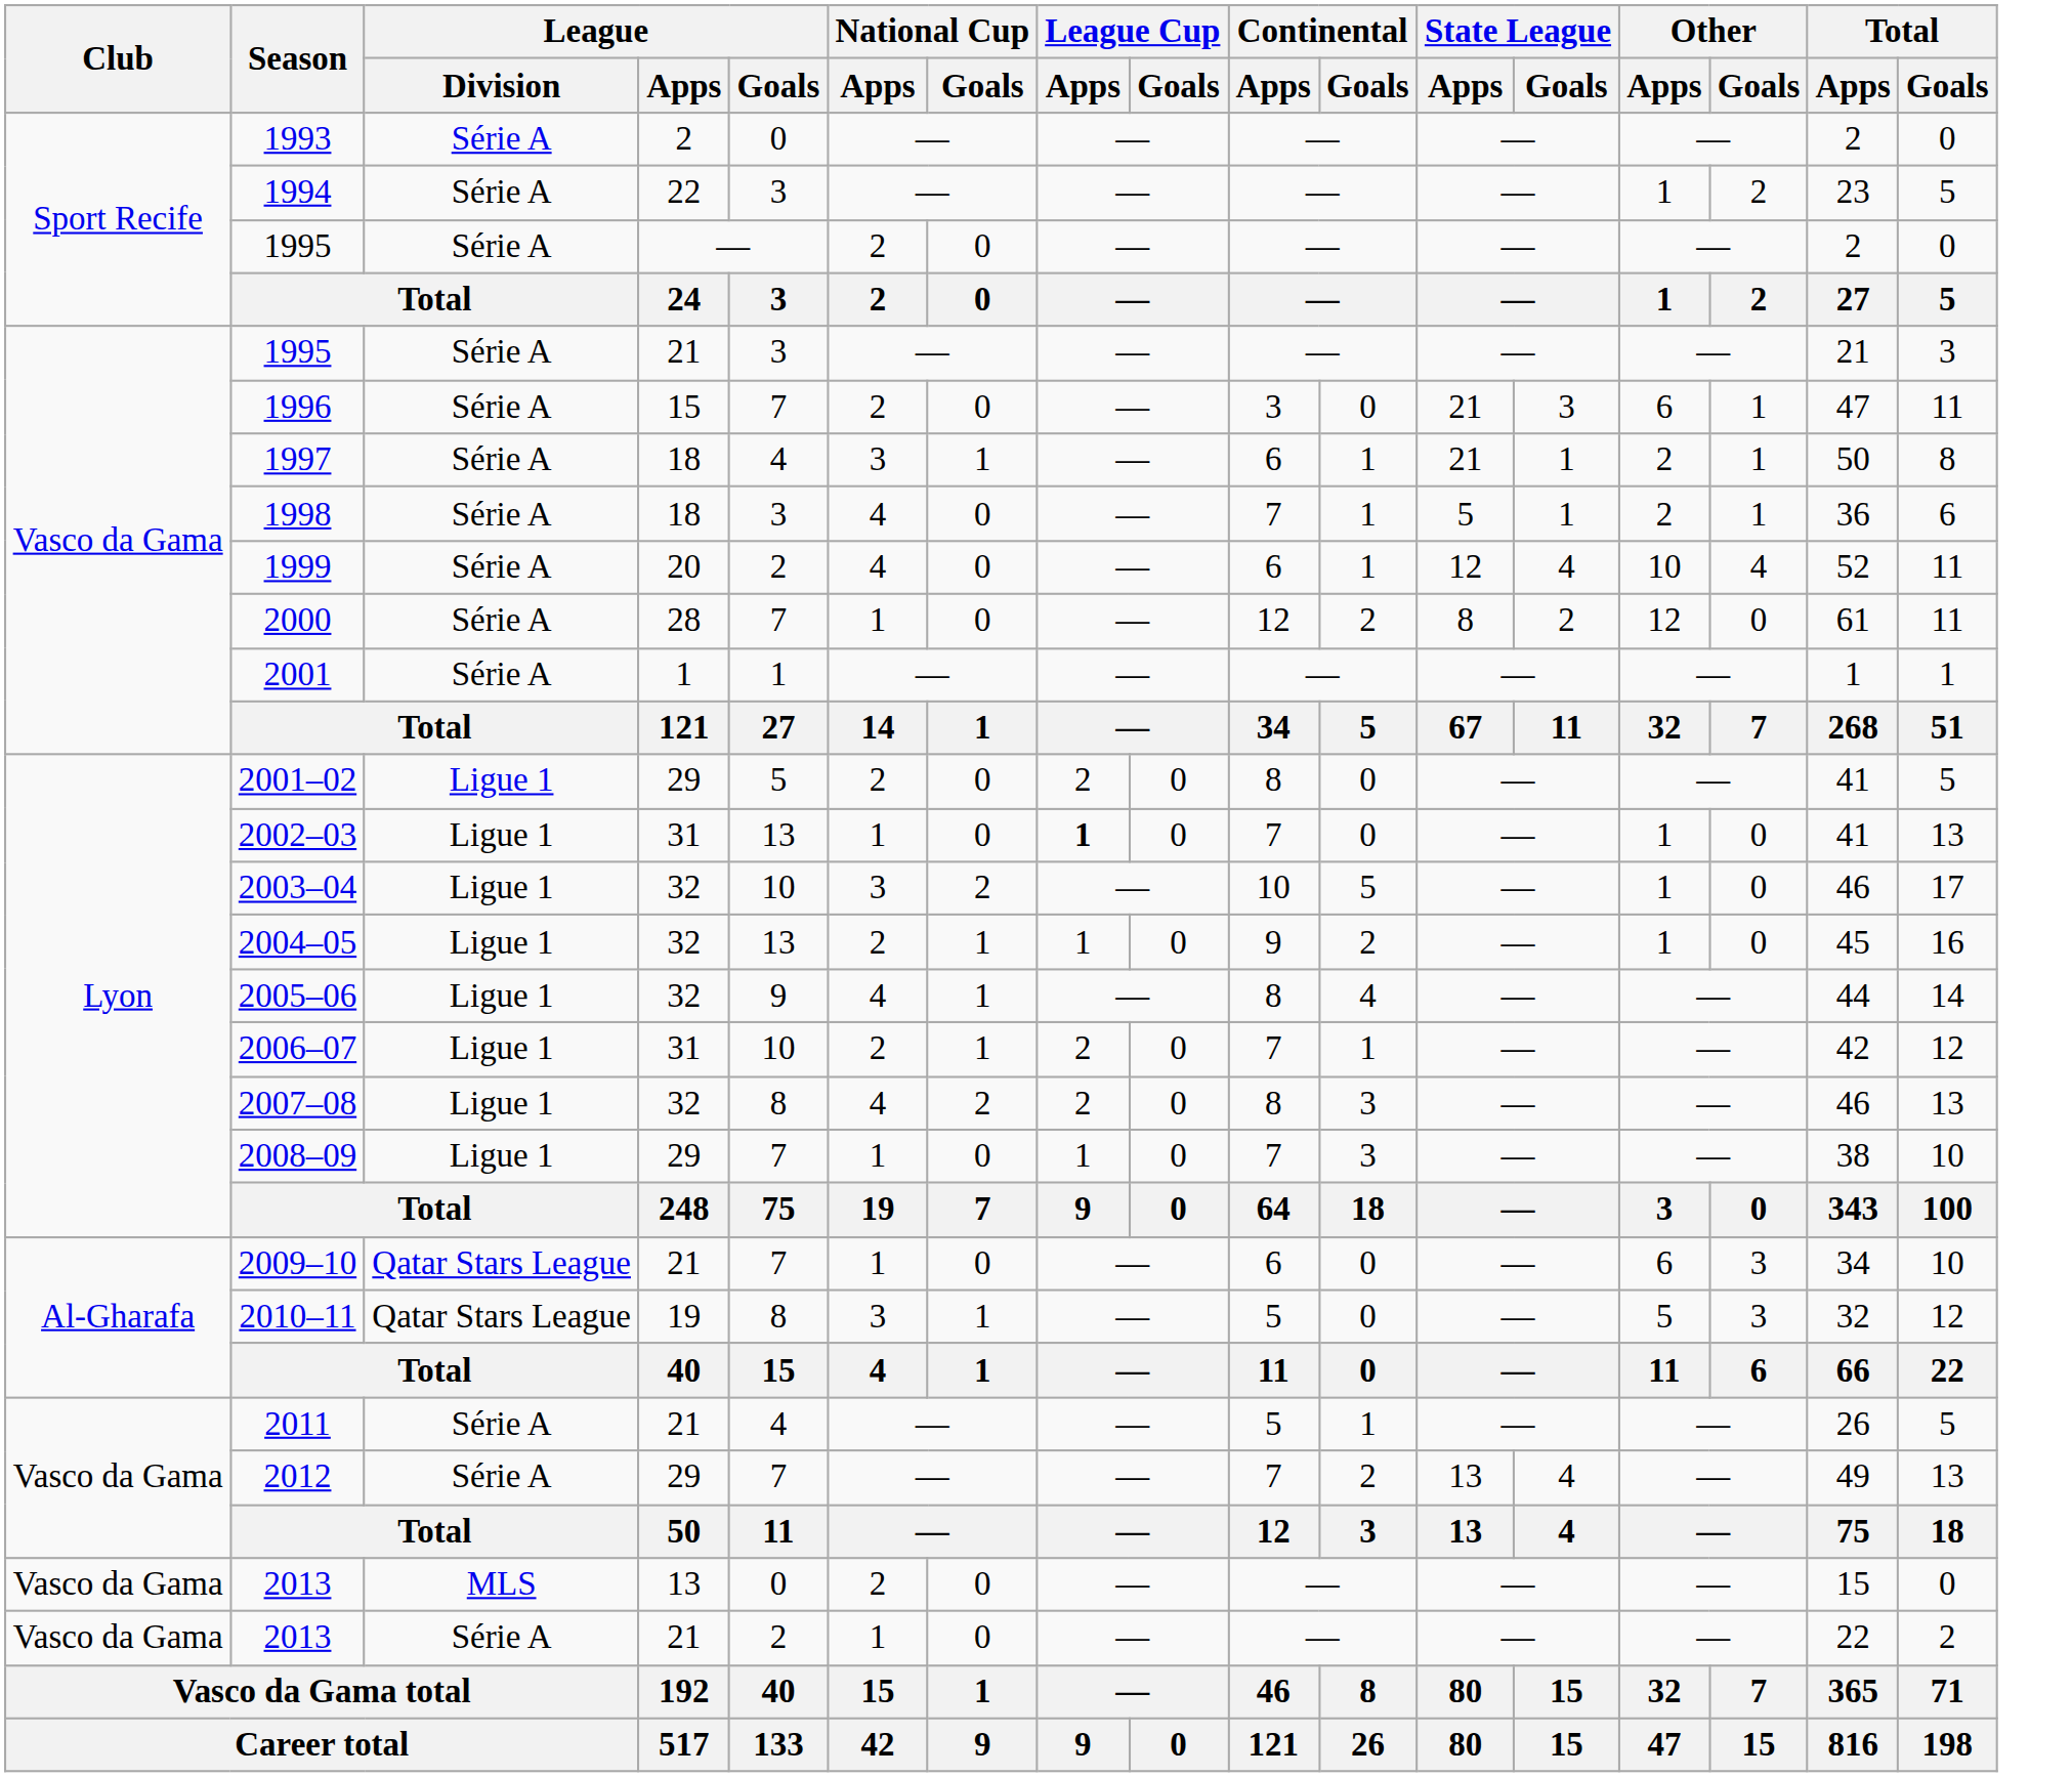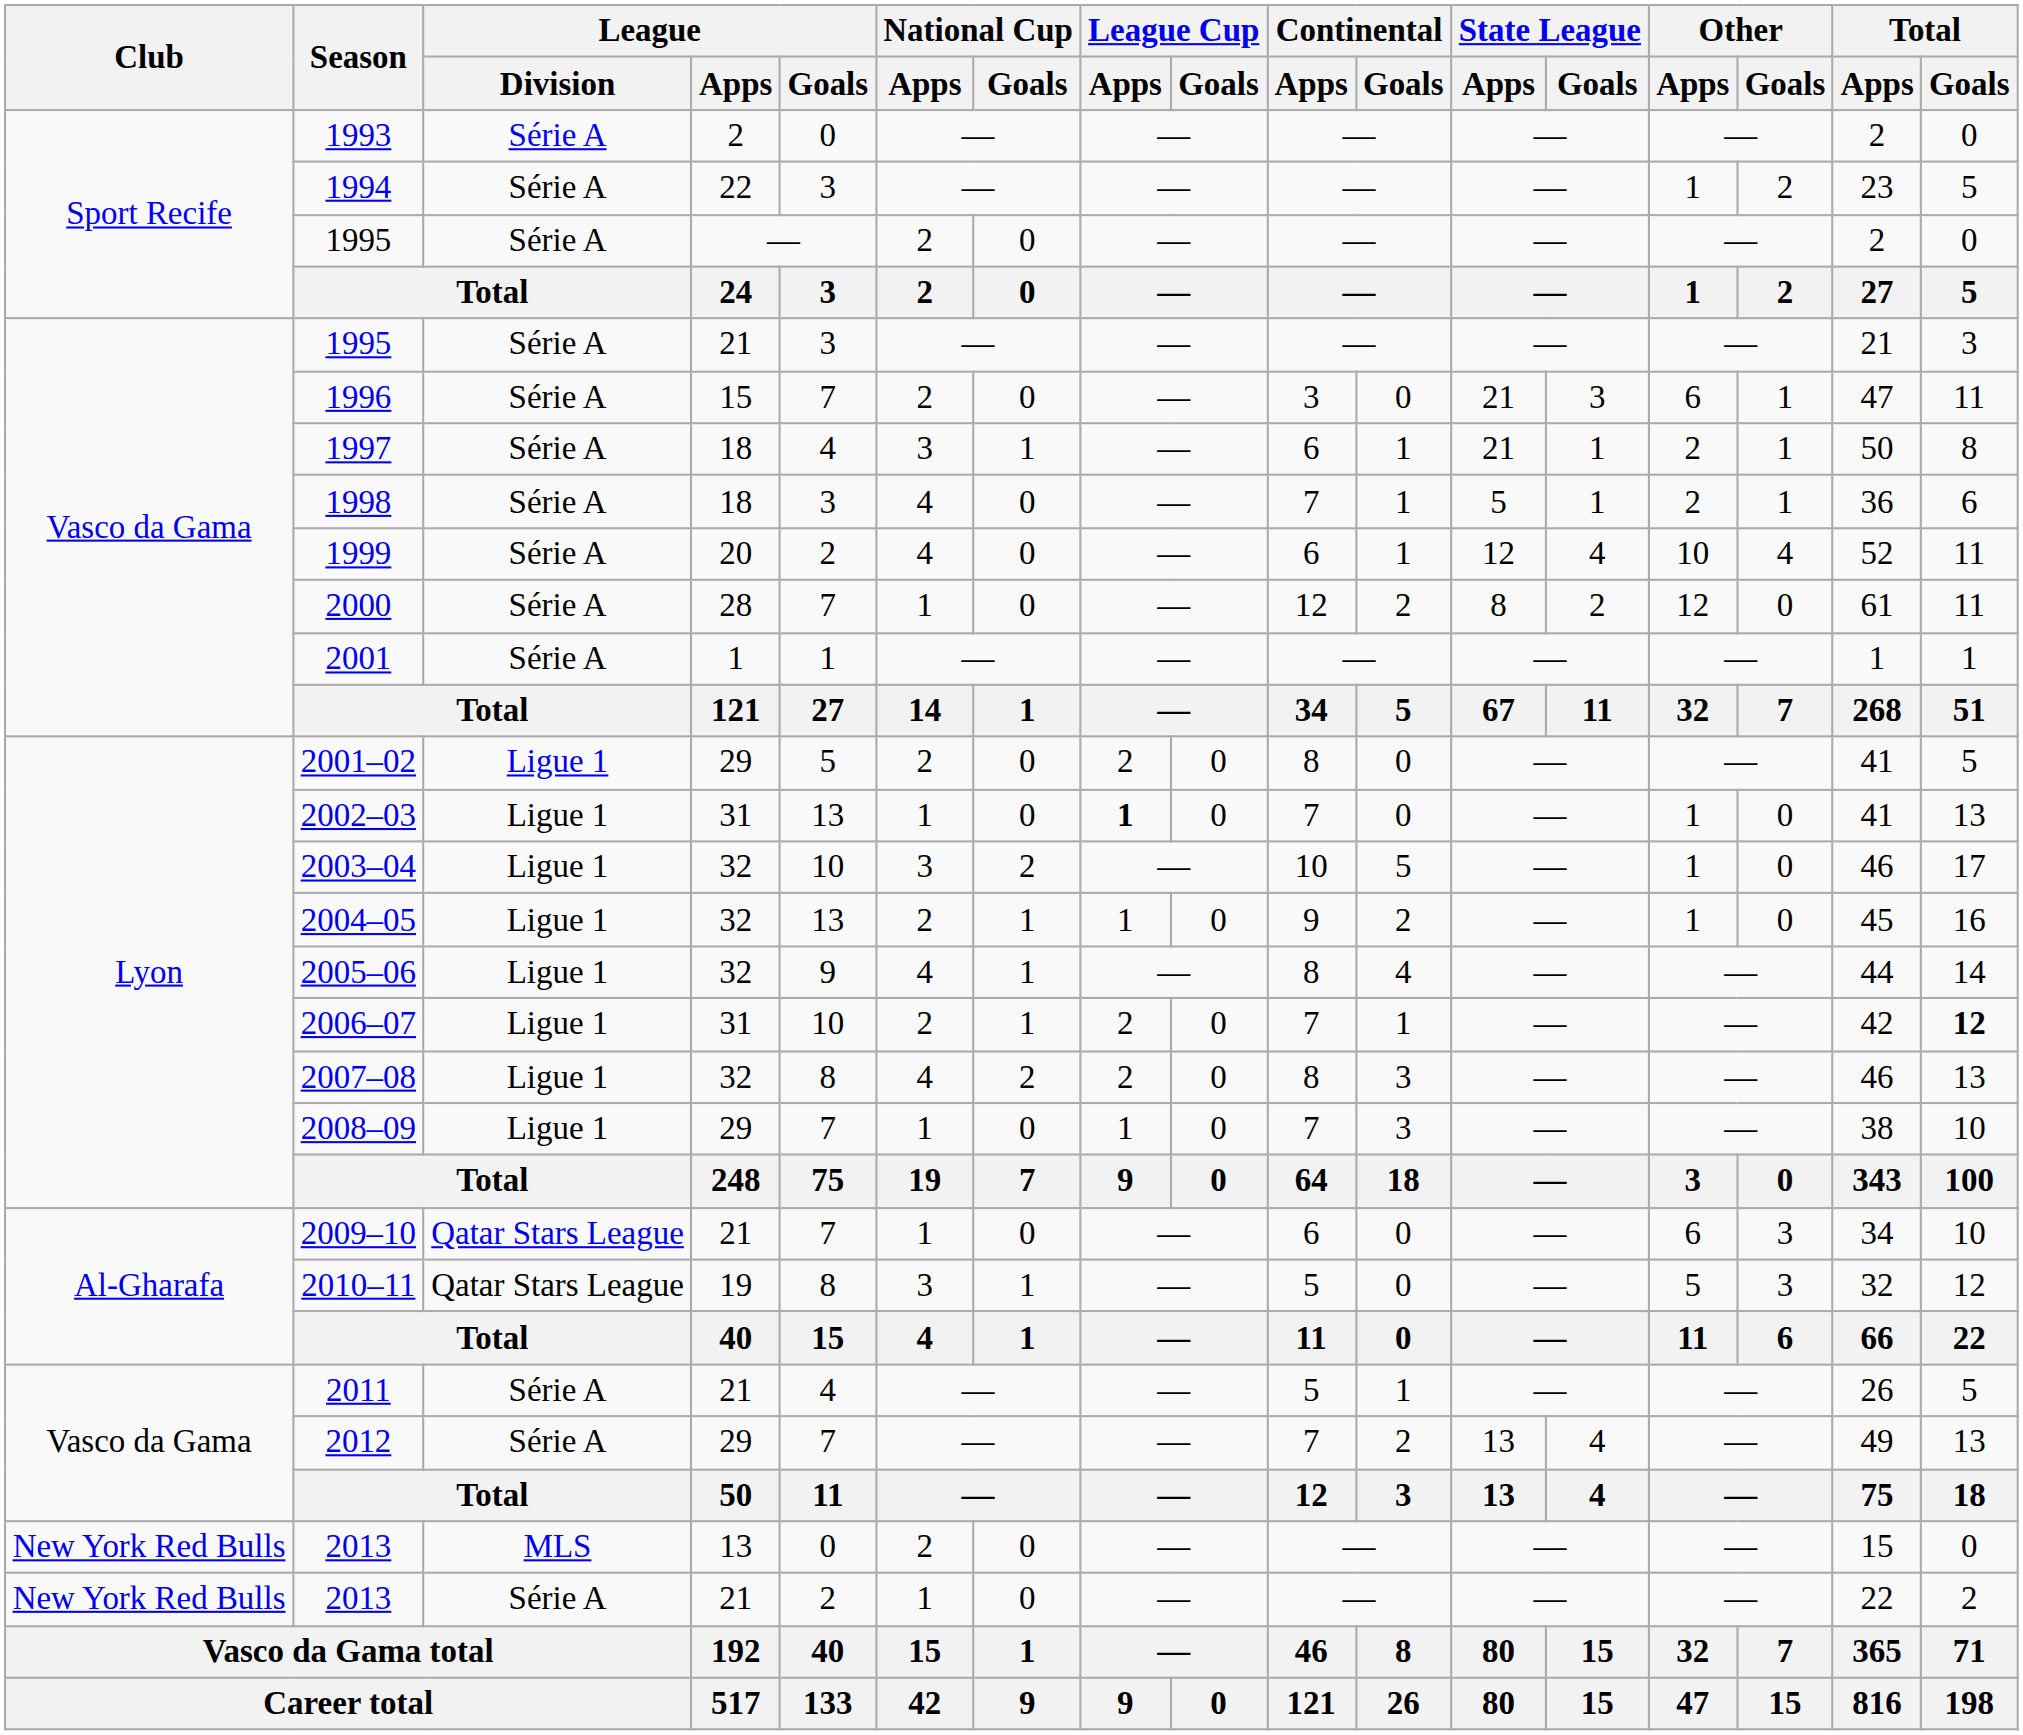 <table class="wikitable" style="text-align:center">
 <tr>
 <th rowspan="2">Club</th>
 <th rowspan="2">Season</th>
 <th colspan="3">League</th>
 <th colspan="2">National Cup</th>
 <th colspan="2"><a href='#'>League Cup</a></th>
 <th colspan="2">Continental</th>
 <th colspan="2"><a href='#'>State League</a></th>
 <th colspan="2">Other</th>
 <th colspan="2">Total</th>
 </tr>
 <tr>
 <th>Division</th>
 <th>Apps</th>
 <th>Goals</th>
 <th>Apps</th>
 <th>Goals</th>
 <th>Apps</th>
 <th>Goals</th>
 <th>Apps</th>
 <th>Goals</th>
 <th>Apps</th>
 <th>Goals</th>
 <th>Apps</th>
 <th>Goals</th>
 <th>Apps</th>
 <th>Goals</th>
 </tr>
 <tr>
 <td rowspan="4"><a href='#'>Sport Recife</a></td>
 <td><a href='#'>1993</a></td>
 <td><a href='#'>Série A</a></td>
 <td>2</td>
 <td>0</td>
 <td colspan="2">—</td>
 <td colspan="2">—</td>
 <td colspan="2">—</td>
 <td colspan="2">—</td>
 <td colspan="2">—</td>
 <td>2</td>
 <td>0</td>
 </tr>
 <tr>
 <td><a href='#'>1994</a></td>
 <td>Série A</td>
 <td>22</td>
 <td>3</td>
 <td colspan="2">—</td>
 <td colspan="2">—</td>
 <td colspan="2">—</td>
 <td colspan="2">—</td>
 <td>1</td>
 <td>2</td>
 <td>23</td>
 <td>5</td>
 </tr>
 <tr>
 <td>1995</td>
 <td>Série A</td>
 <td colspan="2">—</td>
 <td>2</td>
 <td>0</td>
 <td colspan="2">—</td>
 <td colspan="2">—</td>
 <td colspan="2">—</td>
 <td colspan="2">—</td>
 <td>2</td>
 <td>0</td>
 </tr>
 <tr>
 <th colspan="2">Total</th>
 <th>24</th>
 <th>3</th>
 <th>2</th>
 <th>0</th>
 <th colspan="2">—</th>
 <th colspan="2">—</th>
 <th colspan="2">—</th>
 <th>1</th>
 <th>2</th>
 <th>27</th>
 <th>5</th>
 </tr>
 <tr>
 <td rowspan="8"><a href='#'>Vasco da Gama</a></td>
 <td><a href='#'>1995</a></td>
 <td>Série A</td>
 <td>21</td>
 <td>3</td>
 <td colspan="2">—</td>
 <td colspan="2">—</td>
 <td colspan="2">—</td>
 <td colspan="2">—</td>
 <td colspan="2">—</td>
 <td>21</td>
 <td>3</td>
 </tr>
 <tr>
 <td><a href='#'>1996</a></td>
 <td>Série A</td>
 <td>15</td>
 <td>7</td>
 <td>2</td>
 <td>0</td>
 <td colspan="2">—</td>
 <td>3</td>
 <td>0</td>
 <td>21</td>
 <td>3</td>
 <td>6</td>
 <td>1</td>
 <td>47</td>
 <td>11</td>
 </tr>
 <tr>
 <td><a href='#'>1997</a></td>
 <td>Série A</td>
 <td>18</td>
 <td>4</td>
 <td>3</td>
 <td>1</td>
 <td colspan="2">—</td>
 <td>6</td>
 <td>1</td>
 <td>21</td>
 <td>1</td>
 <td>2</td>
 <td>1</td>
 <td>50</td>
 <td>8</td>
 </tr>
 <tr>
 <td><a href='#'>1998</a></td>
 <td>Série A</td>
 <td>18</td>
 <td>3</td>
 <td>4</td>
 <td>0</td>
 <td colspan="2">—</td>
 <td>7</td>
 <td>1</td>
 <td>5</td>
 <td>1</td>
 <td>2</td>
 <td>1</td>
 <td>36</td>
 <td>6</td>
 </tr>
 <tr>
 <td><a href='#'>1999</a></td>
 <td>Série A</td>
 <td>20</td>
 <td>2</td>
 <td>4</td>
 <td>0</td>
 <td colspan="2">—</td>
 <td>6</td>
 <td>1</td>
 <td>12</td>
 <td>4</td>
 <td>10</td>
 <td>4</td>
 <td>52</td>
 <td>11</td>
 </tr>
 <tr>
 <td><a href='#'>2000</a></td>
 <td>Série A</td>
 <td>28</td>
 <td>7</td>
 <td>1</td>
 <td>0</td>
 <td colspan="2">—</td>
 <td>12</td>
 <td>2</td>
 <td>8</td>
 <td>2</td>
 <td>12</td>
 <td>0</td>
 <td>61</td>
 <td>11</td>
 </tr>
 <tr>
 <td><a href='#'>2001</a></td>
 <td>Série A</td>
 <td>1</td>
 <td>1</td>
 <td colspan="2">—</td>
 <td colspan="2">—</td>
 <td colspan="2">—</td>
 <td colspan="2">—</td>
 <td colspan="2">—</td>
 <td>1</td>
 <td>1</td>
 </tr>
 <tr>
 <th colspan="2">Total</th>
 <th>121</th>
 <th>27</th>
 <th>14</th>
 <th>1</th>
 <th colspan="2">—</th>
 <th>34</th>
 <th>5</th>
 <th>67</th>
 <th>11</th>
 <th>32</th>
 <th>7</th>
 <th>268</th>
 <th>51</th>
 </tr>
 <tr>
 <td rowspan="9"><a href='#'>Lyon</a></td>
 <td><a href='#'>2001–02</a></td>
 <td><a href='#'>Ligue 1</a></td>
 <td>29</td>
 <td>5</td>
 <td>2</td>
 <td>0</td>
 <td>2</td>
 <td>0</td>
 <td>8</td>
 <td>0</td>
 <td colspan="2">—</td>
 <td colspan="2">—</td>
 <td>41</td>
 <td>5</td>
 </tr>
 <tr>
 <td><a href='#'>2002–03</a></td>
 <td>Ligue 1</td>
 <td>31</td>
 <td>13</td>
 <td>1</td>
 <td>0</td>
 <td><strong>1</strong></td>
 <td>0</td>
 <td>7</td>
 <td>0</td>
 <td colspan="2">—</td>
 <td>1</td>
 <td>0</td>
 <td>41</td>
 <td>13</td>
 </tr>
 <tr>
 <td><a href='#'>2003–04</a></td>
 <td>Ligue 1</td>
 <td>32</td>
 <td>10</td>
 <td>3</td>
 <td>2</td>
 <td colspan="2">—</td>
 <td>10</td>
 <td>5</td>
 <td colspan="2">—</td>
 <td>1</td>
 <td>0</td>
 <td>46</td>
 <td>17</td>
 </tr>
 <tr>
 <td><a href='#'>2004–05</a></td>
 <td>Ligue 1</td>
 <td>32</td>
 <td>13</td>
 <td>2</td>
 <td>1</td>
 <td>1</td>
 <td>0</td>
 <td>9</td>
 <td>2</td>
 <td colspan="2">—</td>
 <td>1</td>
 <td>0</td>
 <td>45</td>
 <td>16</td>
 </tr>
 <tr>
 <td><a href='#'>2005–06</a></td>
 <td>Ligue 1</td>
 <td>32</td>
 <td>9</td>
 <td>4</td>
 <td>1</td>
 <td colspan="2">—</td>
 <td>8</td>
 <td>4</td>
 <td colspan="2">—</td>
 <td colspan="2">—</td>
 <td>44</td>
 <td>14</td>
 </tr>
 <tr>
 <td><a href='#'>2006–07</a></td>
 <td>Ligue 1</td>
 <td>31</td>
 <td>10</td>
 <td>2</td>
 <td>1</td>
 <td>2</td>
 <td>0</td>
 <td>7</td>
 <td>1</td>
 <td colspan="2">—</td>
 <td colspan="2">—</td>
 <td>42</td>
-<td>12</td>
+<td><strong>12</strong></td>
 </tr>
 <tr>
 <td><a href='#'>2007–08</a></td>
 <td>Ligue 1</td>
 <td>32</td>
 <td>8</td>
 <td>4</td>
 <td>2</td>
 <td>2</td>
 <td>0</td>
 <td>8</td>
 <td>3</td>
 <td colspan="2">—</td>
 <td colspan="2">—</td>
 <td>46</td>
 <td>13</td>
 </tr>
 <tr>
 <td><a href='#'>2008–09</a></td>
 <td>Ligue 1</td>
 <td>29</td>
 <td>7</td>
 <td>1</td>
 <td>0</td>
 <td>1</td>
 <td>0</td>
 <td>7</td>
 <td>3</td>
 <td colspan="2">—</td>
 <td colspan="2">—</td>
 <td>38</td>
 <td>10</td>
 </tr>
 <tr>
 <th colspan="2">Total</th>
 <th>248</th>
 <th>75</th>
 <th>19</th>
 <th>7</th>
 <th>9</th>
 <th>0</th>
 <th>64</th>
 <th>18</th>
 <th colspan="2">—</th>
 <th>3</th>
 <th>0</th>
 <th>343</th>
 <th>100</th>
 </tr>
 <tr>
 <td rowspan="3"><a href='#'>Al-Gharafa</a></td>
 <td><a href='#'>2009–10</a></td>
 <td><a href='#'>Qatar Stars League</a></td>
 <td>21</td>
 <td>7</td>
 <td>1</td>
 <td>0</td>
 <td colspan="2">—</td>
 <td>6</td>
 <td>0</td>
 <td colspan="2">—</td>
 <td>6</td>
 <td>3</td>
 <td>34</td>
 <td>10</td>
 </tr>
 <tr>
 <td><a href='#'>2010–11</a></td>
 <td>Qatar Stars League</td>
 <td>19</td>
 <td>8</td>
 <td>3</td>
 <td>1</td>
 <td colspan="2">—</td>
 <td>5</td>
 <td>0</td>
 <td colspan="2">—</td>
 <td>5</td>
 <td>3</td>
 <td>32</td>
 <td>12</td>
 </tr>
 <tr>
 <th colspan="2">Total</th>
 <th>40</th>
 <th>15</th>
 <th>4</th>
 <th>1</th>
 <th colspan="2">—</th>
 <th>11</th>
 <th>0</th>
 <th colspan="2">—</th>
 <th>11</th>
 <th>6</th>
 <th>66</th>
 <th>22</th>
 </tr>
 <tr>
 <td rowspan="3">Vasco da Gama</td>
 <td><a href='#'>2011</a></td>
 <td>Série A</td>
 <td>21</td>
 <td>4</td>
 <td colspan="2">—</td>
 <td colspan="2">—</td>
 <td>5</td>
 <td>1</td>
 <td colspan="2">—</td>
 <td colspan="2">—</td>
 <td>26</td>
 <td>5</td>
 </tr>
 <tr>
 <td><a href='#'>2012</a></td>
 <td>Série A</td>
 <td>29</td>
 <td>7</td>
 <td colspan="2">—</td>
 <td colspan="2">—</td>
 <td>7</td>
 <td>2</td>
 <td>13</td>
 <td>4</td>
 <td colspan="2">—</td>
 <td>49</td>
 <td>13</td>
 </tr>
 <tr>
 <th colspan="2">Total</th>
 <th>50</th>
 <th>11</th>
 <th colspan="2">—</th>
 <th colspan="2">—</th>
 <th>12</th>
 <th>3</th>
 <th>13</th>
 <th>4</th>
 <th colspan="2">—</th>
 <th>75</th>
 <th>18</th>
 </tr>
 <tr>
-<td>Vasco da Gama</td>
+<td><a href='#'>New York Red Bulls</a></td>
 <td><a href='#'>2013</a></td>
 <td><a href='#'>MLS</a></td>
 <td>13</td>
 <td>0</td>
 <td>2</td>
 <td>0</td>
 <td colspan="2">—</td>
 <td colspan="2">—</td>
 <td colspan="2">—</td>
 <td colspan="2">—</td>
 <td>15</td>
 <td>0</td>
 </tr>
 <tr>
-<td>Vasco da Gama</td>
+<td><a href='#'>New York Red Bulls</a></td>
 <td><a href='#'>2013</a></td>
 <td>Série A</td>
 <td>21</td>
 <td>2</td>
 <td>1</td>
 <td>0</td>
 <td colspan="2">—</td>
 <td colspan="2">—</td>
 <td colspan="2">—</td>
 <td colspan="2">—</td>
 <td>22</td>
 <td>2</td>
 </tr>
 <tr>
 <th colspan="3">Vasco da Gama total</th>
 <th>192</th>
 <th>40</th>
 <th>15</th>
 <th>1</th>
 <th colspan="2">—</th>
 <th>46</th>
 <th>8</th>
 <th>80</th>
 <th>15</th>
 <th>32</th>
 <th>7</th>
 <th>365</th>
 <th>71</th>
 </tr>
 <tr>
 <th colspan="3">Career total</th>
 <th>517</th>
 <th>133</th>
 <th>42</th>
 <th>9</th>
 <th>9</th>
 <th>0</th>
 <th>121</th>
 <th>26</th>
 <th>80</th>
 <th>15</th>
 <th>47</th>
 <th>15</th>
 <th>816</th>
 <th>198</th>
 </tr>
 </table>
